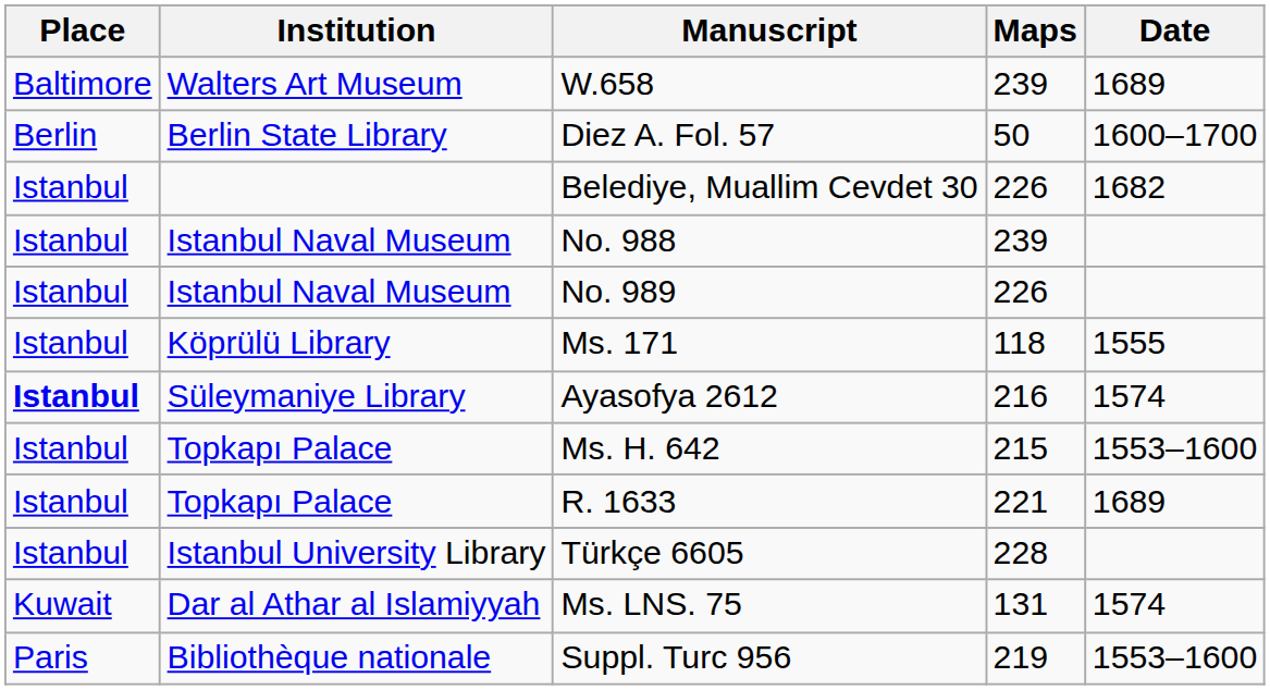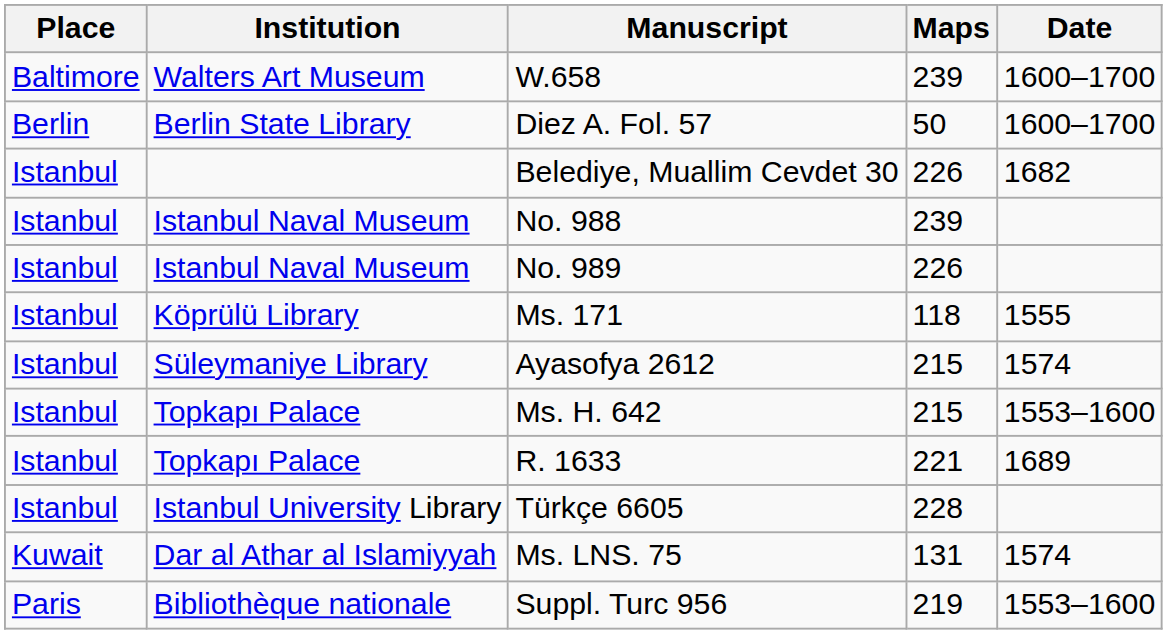 <table class="wikitable sortable mw-datatable">
 <tr>
 <th>Place</th>
 <th>Institution</th>
 <th>Manuscript</th>
 <th>Maps</th>
 <th>Date</th>
 </tr>
 <tr>
 <td><a href='#'>Baltimore</a></td>
 <td><a href='#'>Walters Art Museum</a></td>
 <td>W.658</td>
 <td>239</td>
-<td>1689</td>
+<td>1600–1700</td>
 </tr>
 <tr>
 <td><a href='#'>Berlin</a></td>
 <td><a href='#'>Berlin State Library</a></td>
 <td>Diez A. Fol. 57</td>
 <td>50</td>
 <td>1600–1700</td>
 </tr>
 <tr>
 <td><a href='#'>Istanbul</a></td>
 <td></td>
 <td>Belediye, Muallim Cevdet 30</td>
 <td>226</td>
 <td>1682</td>
 </tr>
 <tr>
 <td><a href='#'>Istanbul</a></td>
 <td><a href='#'>Istanbul Naval Museum</a></td>
 <td>No. 988</td>
 <td>239</td>
 <td></td>
 </tr>
 <tr>
 <td><a href='#'>Istanbul</a></td>
 <td><a href='#'>Istanbul Naval Museum</a></td>
 <td>No. 989</td>
 <td>226</td>
 <td></td>
 </tr>
 <tr>
 <td><a href='#'>Istanbul</a></td>
 <td><a href='#'>Köprülü Library</a></td>
 <td>Ms. 171</td>
 <td>118</td>
 <td>1555</td>
 </tr>
 <tr>
-<td><strong><a href='#'>Istanbul</a></strong></td>
+<td><a href='#'>Istanbul</a></td>
 <td><a href='#'>Süleymaniye Library</a></td>
 <td>Ayasofya 2612</td>
-<td>216</td>
+<td>215</td>
 <td>1574</td>
 </tr>
 <tr>
 <td><a href='#'>Istanbul</a></td>
 <td><a href='#'>Topkapı Palace</a></td>
 <td>Ms. H. 642</td>
 <td>215</td>
 <td>1553–1600</td>
 </tr>
 <tr>
 <td><a href='#'>Istanbul</a></td>
 <td><a href='#'>Topkapı Palace</a></td>
 <td>R. 1633</td>
 <td>221</td>
 <td>1689</td>
 </tr>
 <tr>
 <td><a href='#'>Istanbul</a></td>
 <td><a href='#'>Istanbul University</a> Library</td>
 <td>Türkçe 6605</td>
 <td>228</td>
 <td></td>
 </tr>
 <tr>
 <td><a href='#'>Kuwait</a></td>
 <td><a href='#'>Dar al Athar al Islamiyyah</a></td>
 <td>Ms. LNS. 75</td>
 <td>131</td>
 <td>1574</td>
 </tr>
 <tr>
 <td><a href='#'>Paris</a></td>
 <td><a href='#'>Bibliothèque nationale</a></td>
 <td>Suppl. Turc 956</td>
 <td>219</td>
 <td>1553–1600</td>
 </tr>
 </table>
